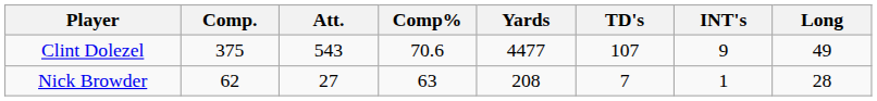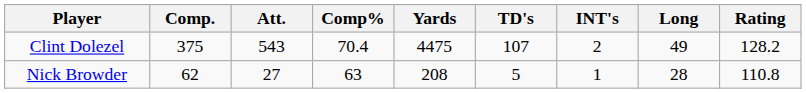 <table class="wikitable sortable">
 <tr>
 <th bgcolor="#DDDDFF" width="16%">Player</th>
 <th bgcolor="#DDDDFF" width="9%">Comp.</th>
 <th bgcolor="#DDDDFF" width="9%">Att.</th>
 <th bgcolor="#DDDDFF" width="9%">Comp%</th>
 <th bgcolor="#DDDDFF" width="9%">Yards</th>
 <th bgcolor="#DDDDFF" width="9%">TD's</th>
 <th bgcolor="#DDDDFF" width="9%">INT's</th>
 <th bgcolor="#DDDDFF" width="9%">Long</th>
+<th bgcolor="#DDDDFF" width="9%">Rating</th>
 </tr>
 <tr align="center">
 <td><a href='#'>Clint Dolezel</a></td>
 <td>375</td>
 <td>543</td>
-<td>70.6</td>
-<td>4477</td>
+<td>70.4</td>
+<td>4475</td>
 <td>107</td>
-<td>9</td>
+<td>2</td>
 <td>49</td>
+<td>128.2</td>
 </tr>
 <tr align="center">
 <td><a href='#'>Nick Browder</a></td>
 <td>62</td>
 <td>27</td>
 <td>63</td>
 <td>208</td>
-<td>7</td>
+<td>5</td>
 <td>1</td>
 <td>28</td>
+<td>110.8</td>
 </tr>
 </table>
